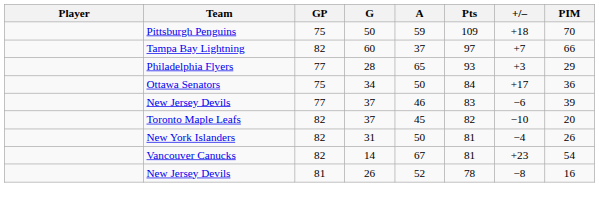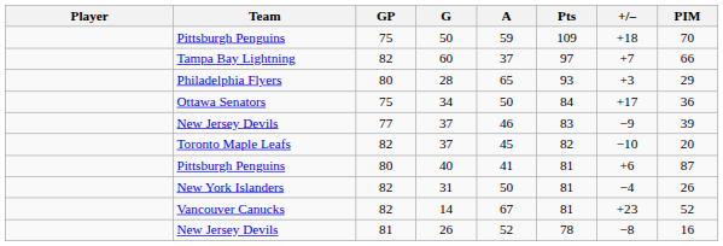 <table class="wikitable sortable">
 <tr>
 <th style="width: 12em;">Player</th>
 <th style="width: 13em;">Team</th>
 <th style="width: 4em;">GP</th>
 <th style="width: 4em;">G</th>
 <th style="width: 4em;">A</th>
 <th style="width: 4em;">Pts</th>
 <th style="width: 4em;">+/–</th>
 <th style="width: 4em;">PIM</th>
 </tr>
 <tr align="center">
 <td align="left"></td>
 <td align="left"><a href='#'>Pittsburgh Penguins</a></td>
 <td>75</td>
 <td>50</td>
 <td>59</td>
 <td>109</td>
 <td>+18</td>
 <td>70</td>
 </tr>
 <tr align="center">
 <td align="left"></td>
 <td align="left"><a href='#'>Tampa Bay Lightning</a></td>
 <td>82</td>
 <td>60</td>
 <td>37</td>
 <td>97</td>
 <td>+7</td>
 <td>66</td>
 </tr>
 <tr align="center">
 <td align="left"></td>
 <td align="left"><a href='#'>Philadelphia Flyers</a></td>
-<td>77</td>
+<td>80</td>
 <td>28</td>
 <td>65</td>
 <td>93</td>
 <td>+3</td>
 <td>29</td>
 </tr>
 <tr align="center">
 <td align="left"></td>
 <td align="left"><a href='#'>Ottawa Senators</a></td>
 <td>75</td>
 <td>34</td>
 <td>50</td>
 <td>84</td>
 <td>+17</td>
 <td>36</td>
 </tr>
 <tr align="center">
 <td align="left"></td>
 <td align="left"><a href='#'>New Jersey Devils</a></td>
 <td>77</td>
 <td>37</td>
 <td>46</td>
 <td>83</td>
-<td>−6</td>
+<td>−9</td>
 <td>39</td>
 </tr>
 <tr align="center">
 <td align="left"></td>
 <td align="left"><a href='#'>Toronto Maple Leafs</a></td>
 <td>82</td>
 <td>37</td>
 <td>45</td>
 <td>82</td>
 <td>−10</td>
 <td>20</td>
+</tr>
+<tr align="center">
+<td align="left"></td>
+<td align="left"><a href='#'>Pittsburgh Penguins</a></td>
+<td>80</td>
+<td>40</td>
+<td>41</td>
+<td>81</td>
+<td>+6</td>
+<td>87</td>
 </tr>
 <tr align="center">
 <td align="left"></td>
 <td align="left"><a href='#'>New York Islanders</a></td>
 <td>82</td>
 <td>31</td>
 <td>50</td>
 <td>81</td>
 <td>−4</td>
 <td>26</td>
 </tr>
 <tr align="center">
 <td align="left"></td>
 <td align="left"><a href='#'>Vancouver Canucks</a></td>
 <td>82</td>
 <td>14</td>
 <td>67</td>
 <td>81</td>
 <td>+23</td>
-<td>54</td>
+<td>52</td>
 </tr>
 <tr align="center">
 <td align="left"></td>
 <td align="left"><a href='#'>New Jersey Devils</a></td>
 <td>81</td>
 <td>26</td>
 <td>52</td>
 <td>78</td>
 <td>−8</td>
 <td>16</td>
 </tr>
 </table>
